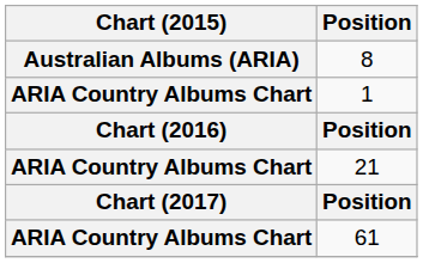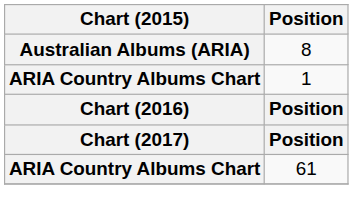 <table class="wikitable sortable plainrowheaders" style="text-align:center">
 <tr>
 <th scope="col">Chart (2015)</th>
 <th scope="col">Position</th>
 </tr>
 <tr>
 <th scope="row">Australian Albums (ARIA)</th>
 <td>8</td>
 </tr>
 <tr>
 <th scope="row">ARIA Country Albums Chart</th>
 <td>1</td>
 </tr>
 <tr>
 <th scope="col">Chart (2016)</th>
 <th scope="col">Position</th>
 </tr>
 <tr>
-<th scope="row">ARIA Country Albums Chart</th>
-<td>21</td>
-</tr>
-<tr>
 <th scope="col">Chart (2017)</th>
 <th scope="col">Position</th>
 </tr>
 <tr>
 <th scope="row">ARIA Country Albums Chart</th>
 <td>61</td>
 </tr>
 <tr>
 </tr>
 </table>
